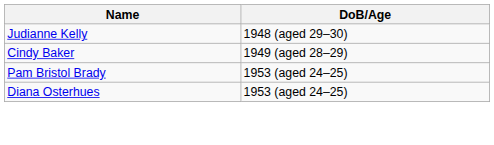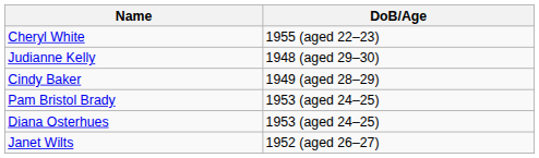 <table class="wikitable" style="width:600px; font-size:95%;">
 <tr>
 <th align="left">Name</th>
 <th align="left">DoB/Age</th>
+</tr>
+<tr>
+<td align="left"><a href='#'>Cheryl White</a></td>
+<td align="left">1955 (aged 22–23)</td>
 </tr>
 <tr>
 <td align="left"><a href='#'>Judianne Kelly</a></td>
 <td align="left">1948 (aged 29–30)</td>
 </tr>
 <tr>
 <td align="left"><a href='#'>Cindy Baker</a></td>
 <td align="left">1949 (aged 28–29)</td>
 </tr>
 <tr>
 <td align="left"><a href='#'>Pam Bristol Brady</a></td>
 <td align="left">1953 (aged 24–25)</td>
 </tr>
 <tr>
 <td align="left"><a href='#'>Diana Osterhues</a></td>
 <td align="left">1953 (aged 24–25)</td>
 </tr>
+<tr>
+<td align="left"><a href='#'>Janet Wilts</a></td>
+<td align="left">1952 (aged 26–27)</td>
+</tr>
 </table>
